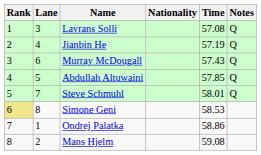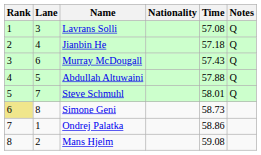 <table class="wikitable">
 <tr>
 <th>Rank</th>
 <th>Lane</th>
 <th>Name</th>
 <th>Nationality</th>
 <th>Time</th>
 <th>Notes</th>
 </tr>
 <tr bgcolor=ccffcc>
 <td>1</td>
 <td>3</td>
 <td><a href='#'>Lavrans Solli</a></td>
 <td></td>
 <td>57.08</td>
 <td>Q</td>
 </tr>
 <tr bgcolor=ccffcc>
 <td>2</td>
 <td>4</td>
 <td><a href='#'>Jianbin He</a></td>
 <td></td>
-<td>57.19</td>
+<td>57.18</td>
 <td>Q</td>
 </tr>
 <tr bgcolor=ccffcc>
 <td>3</td>
 <td>6</td>
 <td><a href='#'>Murray McDougall</a></td>
 <td></td>
 <td>57.43</td>
 <td>Q</td>
 </tr>
 <tr bgcolor=ccffcc>
 <td>4</td>
 <td>5</td>
 <td><a href='#'>Abdullah Altuwaini</a></td>
 <td></td>
-<td>57.85</td>
+<td>57.88</td>
 <td>Q</td>
 </tr>
 <tr bgcolor=ccffcc>
 <td>5</td>
 <td>7</td>
 <td><a href='#'>Steve Schmuhl</a></td>
 <td></td>
 <td>58.01</td>
 <td>Q</td>
 </tr>
 <tr>
 <td style="background: khaki;">6</td>
 <td>8</td>
 <td><a href='#'>Simone Geni</a></td>
 <td></td>
-<td>58.53</td>
+<td>58.73</td>
 <td></td>
 </tr>
 <tr>
 <td>7</td>
 <td>1</td>
 <td><a href='#'>Ondrej Palatka</a></td>
 <td></td>
 <td>58.86</td>
 <td></td>
 </tr>
 <tr>
 <td>8</td>
 <td>2</td>
 <td><a href='#'>Mans Hjelm</a></td>
 <td></td>
 <td>59.08</td>
 <td></td>
 </tr>
 </table>
